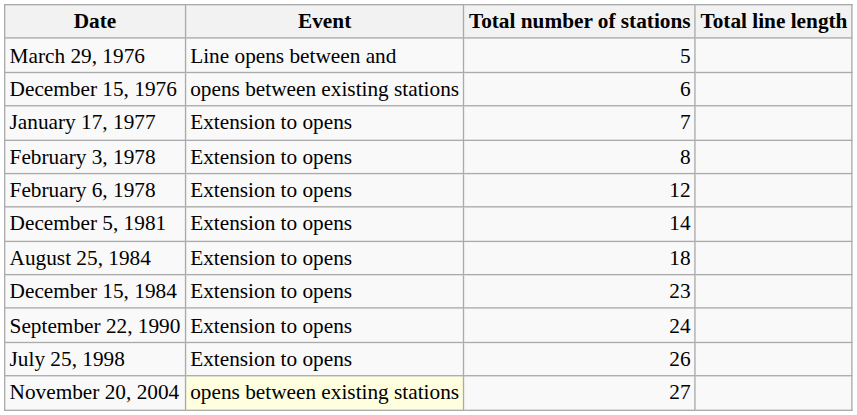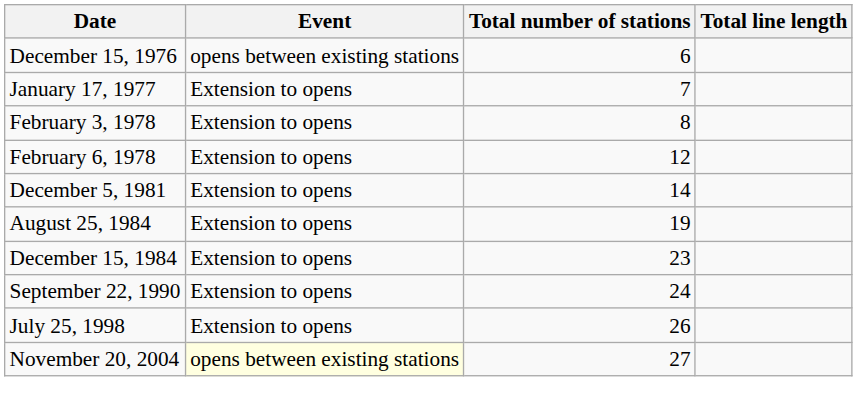 <table class="wikitable">
 <tr>
 <th>Date</th>
 <th>Event</th>
 <th>Total number of stations</th>
 <th>Total line length</th>
-</tr>
-<tr>
-<td>March 29, 1976</td>
-<td>Line opens between  and </td>
-<td align=right>5</td>
-<td align=right></td>
 </tr>
 <tr>
 <td>December 15, 1976</td>
 <td> opens between existing stations</td>
 <td align=right>6</td>
 <td align=right></td>
 </tr>
 <tr>
 <td>January 17, 1977</td>
 <td>Extension to  opens</td>
 <td align=right>7</td>
 <td align=right></td>
 </tr>
 <tr>
 <td>February 3, 1978</td>
 <td>Extension to  opens</td>
 <td align=right>8</td>
 <td align=right></td>
 </tr>
 <tr>
 <td>February 6, 1978</td>
 <td>Extension to  opens</td>
 <td align=right>12</td>
 <td align=right></td>
 </tr>
 <tr>
 <td>December 5, 1981</td>
 <td>Extension to  opens</td>
 <td align=right>14</td>
 <td align=right></td>
 </tr>
 <tr>
 <td>August 25, 1984</td>
 <td>Extension to  opens</td>
-<td align=right>18</td>
+<td align=right>19</td>
 <td align=right></td>
 </tr>
 <tr>
 <td>December 15, 1984</td>
 <td>Extension to  opens</td>
 <td align=right>23</td>
 <td align=right></td>
 </tr>
 <tr>
 <td>September 22, 1990</td>
 <td>Extension to  opens</td>
 <td align=right>24</td>
 <td align=right></td>
 </tr>
 <tr>
 <td>July 25, 1998</td>
 <td>Extension to  opens</td>
 <td align=right>26</td>
 <td align=right></td>
 </tr>
 <tr>
 <td>November 20, 2004</td>
 <td style="background: lightyellow;"> opens between existing stations</td>
 <td align=right>27</td>
 <td align=right></td>
 </tr>
 </table>
